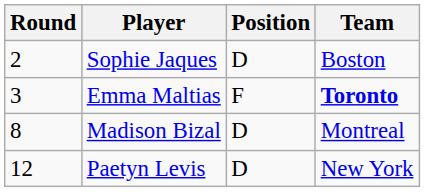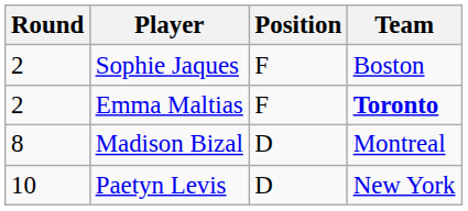 <table class="wikitable">
 <tr>
 <th>Round</th>
 <th>Player</th>
 <th>Position</th>
 <th>Team</th>
 </tr>
 <tr>
 <td>2</td>
 <td><a href='#'>Sophie Jaques</a></td>
-<td>D</td>
+<td>F</td>
 <td><a href='#'>Boston</a></td>
 </tr>
 <tr>
-<td>3</td>
+<td>2</td>
 <td><a href='#'>Emma Maltias</a></td>
 <td>F</td>
 <td><strong><a href='#'>Toronto</a></strong></td>
 </tr>
 <tr>
 <td>8</td>
 <td><a href='#'>Madison Bizal</a></td>
 <td>D</td>
 <td><a href='#'>Montreal</a></td>
 </tr>
 <tr>
-<td>12</td>
+<td>10</td>
 <td><a href='#'>Paetyn Levis</a></td>
 <td>D</td>
 <td><a href='#'>New York</a></td>
 </tr>
 </table>
